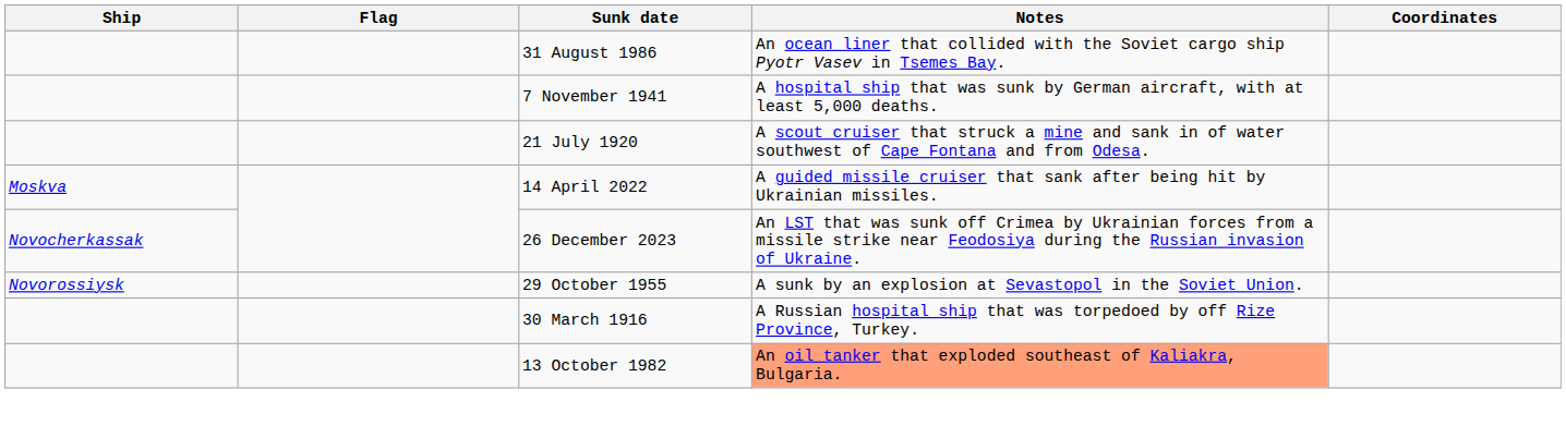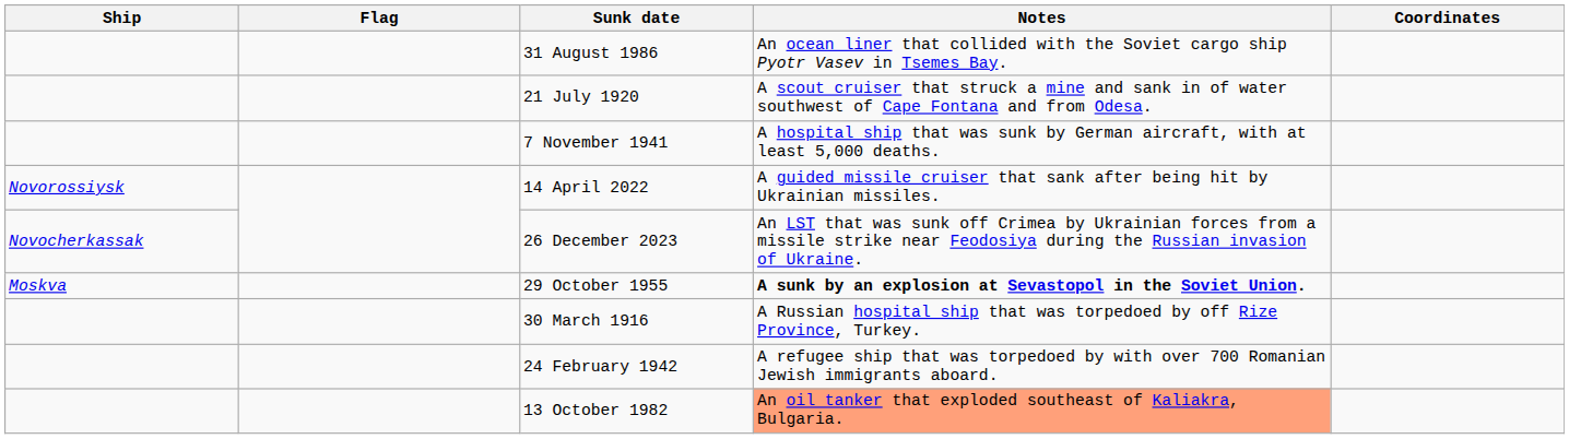 <table class="wikitable sortable" style="width:100%" |>
 <tr>
 <th style="width:15%">Ship</th>
 <th style="width:18%">Flag</th>
 <th style="width:15%">Sunk date</th>
 <th style="width:37%">Notes</th>
 <th style="width:15%">Coordinates</th>
 </tr>
 <tr>
 <td></td>
 <td></td>
 <td>31 August 1986</td>
 <td>An <a href='#'>ocean liner</a> that collided with the Soviet cargo ship <em>Pyotr Vasev</em> in <a href='#'>Tsemes Bay</a>.</td>
 <td></td>
 </tr>
 <tr>
 <td></td>
 <td></td>
+<td>21 July 1920</td>
+<td>A  <a href='#'>scout cruiser</a> that struck a <a href='#'>mine</a> and sank  in  of water southwest of <a href='#'>Cape Fontana</a> and  from <a href='#'>Odesa</a>.</td>
+<td></td>
+</tr>
+<tr>
+<td></td>
+<td></td>
 <td>7 November 1941</td>
 <td>A <a href='#'>hospital ship</a> that was sunk by German aircraft, with at least 5,000 deaths.</td>
 <td></td>
 </tr>
 <tr>
-<td></td>
-<td></td>
-<td>21 July 1920</td>
-<td>A  <a href='#'>scout cruiser</a> that struck a <a href='#'>mine</a> and sank  in  of water southwest of <a href='#'>Cape Fontana</a> and  from <a href='#'>Odesa</a>.</td>
-<td></td>
-</tr>
-<tr>
-<td><a href='#'><em>Moskva</em></a></td>
+<td><a href='#'><em>Novorossiysk</em></a></td>
 <td rowspan="2"></td>
 <td>14 April 2022</td>
 <td>A <a href='#'>guided missile cruiser</a> that sank after being hit by Ukrainian missiles.</td>
 <td></td>
 </tr>
 <tr>
 <td><a href='#'><em>Novocherkassak</em></a></td>
 <td>26 December 2023</td>
 <td>An <a href='#'>LST</a> that was sunk off Crimea by Ukrainian forces from a missile strike near <a href='#'>Feodosiya</a> during the <a href='#'>Russian invasion of Ukraine</a>.</td>
 <td></td>
 </tr>
 <tr>
-<td><a href='#'><em>Novorossiysk</em></a></td>
+<td><a href='#'><em>Moskva</em></a></td>
 <td></td>
 <td>29 October 1955</td>
-<td>A  sunk by an explosion at <a href='#'>Sevastopol</a> in the <a href='#'>Soviet Union</a>.</td>
+<td><strong>A  sunk by an explosion at <a href='#'>Sevastopol</a> in the <a href='#'>Soviet Union</a>.</strong></td>
 <td></td>
 </tr>
 <tr>
 <td></td>
 <td></td>
 <td>30 March 1916</td>
 <td>A Russian <a href='#'>hospital ship</a> that was torpedoed by  off <a href='#'>Rize Province</a>, Turkey.</td>
 <td></td>
 </tr>
 <tr>
 <td></td>
 <td></td>
+<td>24 February 1942</td>
+<td>A refugee ship that was torpedoed by  with over 700 Romanian Jewish immigrants aboard.</td>
+<td></td>
+</tr>
+<tr>
+<td></td>
+<td></td>
 <td>13 October 1982</td>
 <td style="background: lightsalmon;">An <a href='#'>oil tanker</a> that exploded  southeast of <a href='#'>Kaliakra</a>, Bulgaria.</td>
 <td></td>
 </tr>
 </table>
